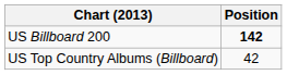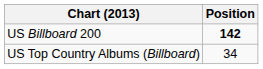 <table class="wikitable">
 <tr>
 <th>Chart (2013)</th>
 <th>Position</th>
 </tr>
 <tr>
 <td>US <em>Billboard</em> 200</td>
 <td style="text-align:center;"><strong>142</strong></td>
 </tr>
 <tr>
 <td>US Top Country Albums (<em>Billboard</em>)</td>
-<td style="text-align:center;">42</td>
+<td style="text-align:center;">34</td>
 </tr>
 </table>
